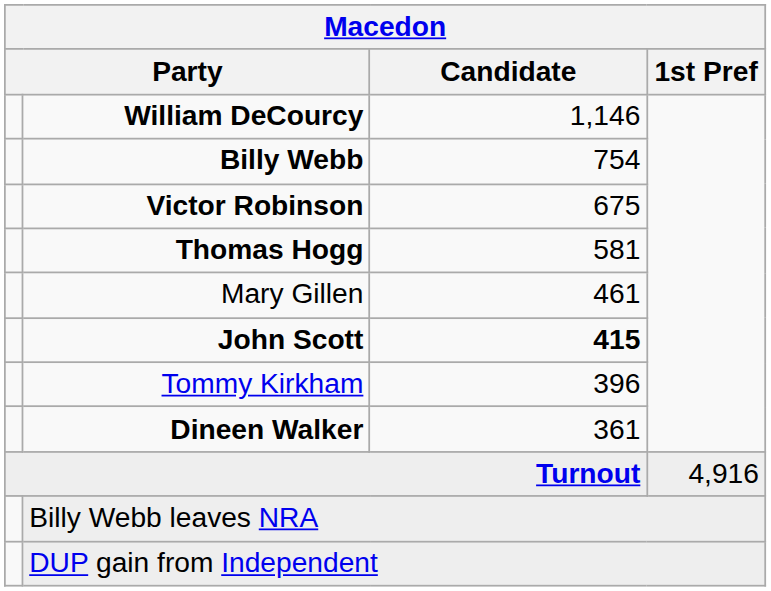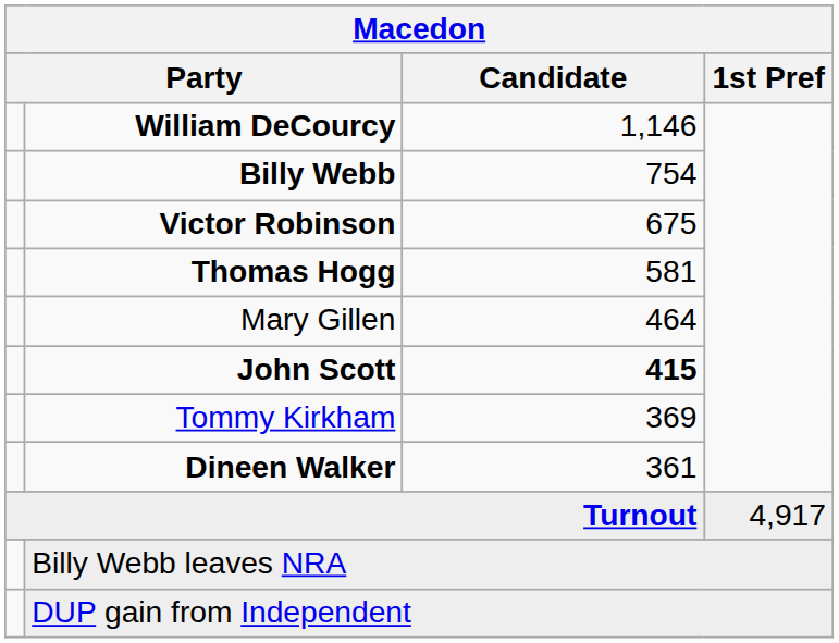 <table class="wikitable">
 <tr>
 <th colspan="4" align="center"><a href='#'>Macedon</a></th>
 </tr>
 <tr>
 <th colspan="2" align="center" width=200>Party</th>
 <th width=150>Candidate</th>
 <th width=60>1st Pref</th>
 </tr>
 <tr>
 <td></td>
 <td align="right"><strong>William DeCourcy</strong></td>
 <td align="right">1,146</td>
 </tr>
 <tr>
 <td></td>
 <td align="right"><strong>Billy Webb</strong></td>
 <td align="right">754</td>
 </tr>
 <tr>
 <td></td>
 <td align="right"><strong>Victor Robinson</strong></td>
 <td align="right">675</td>
 </tr>
 <tr>
 <td></td>
 <td align="right"><strong>Thomas Hogg</strong></td>
 <td align="right">581</td>
 </tr>
 <tr>
 <td></td>
 <td align="right">Mary Gillen</td>
-<td align="right">461</td>
+<td align="right">464</td>
 </tr>
 <tr>
 <td></td>
 <td align="right"><strong>John Scott</strong></td>
 <td align="right"><strong>415</strong></td>
 </tr>
 <tr>
 <td></td>
 <td align="right"><a href='#'>Tommy Kirkham</a></td>
-<td align="right">396</td>
+<td align="right">369</td>
 </tr>
 <tr>
 <td></td>
 <td align="right"><strong>Dineen Walker</strong></td>
 <td align="right">361</td>
 </tr>
 <tr bgcolor="EEEEEE">
 <td colspan=3 align="right"><strong><a href='#'>Turnout</a></strong></td>
-<td align="right">4,916</td>
+<td align="right">4,917</td>
 </tr>
 <tr>
 <td bgcolor=></td>
 <td colspan=3 bgcolor="EEEEEE">Billy Webb leaves <a href='#'>NRA</a></td>
 </tr>
 <tr>
 <td bgcolor=></td>
 <td colspan=3 bgcolor="EEEEEE"><a href='#'>DUP</a> gain from <a href='#'>Independent</a></td>
 </tr>
 </table>
